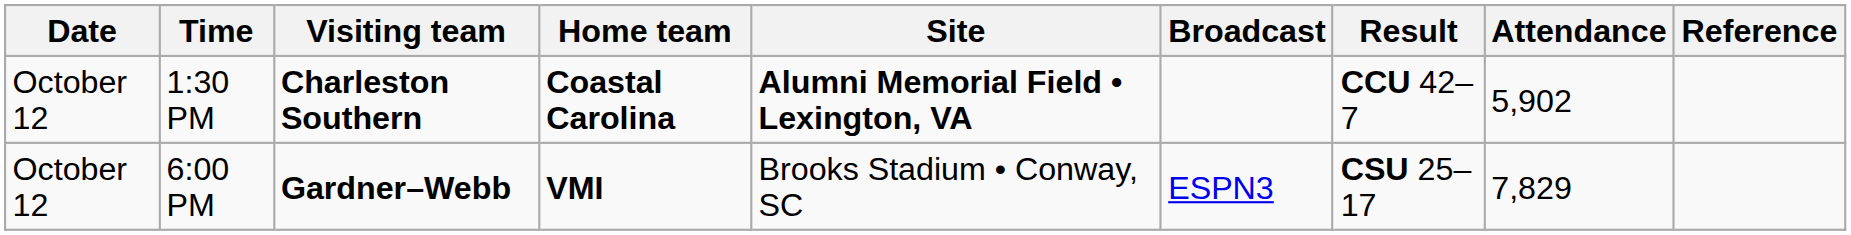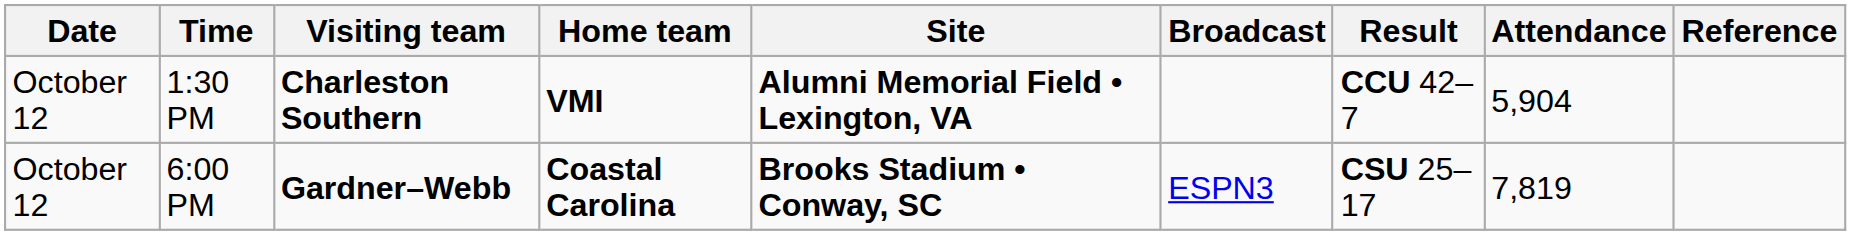 <table class="wikitable" style="font-size:95%;">
 <tr>
 <th>Date</th>
 <th>Time</th>
 <th>Visiting team</th>
 <th>Home team</th>
 <th>Site</th>
 <th>Broadcast</th>
 <th>Result</th>
 <th>Attendance</th>
 <th class="unsortable">Reference</th>
 </tr>
 <tr bgcolor=>
 <td>October 12</td>
 <td>1:30 PM</td>
 <td><strong>Charleston Southern</strong></td>
-<td><strong>Coastal Carolina</strong></td>
+<td><strong>VMI</strong></td>
 <td><strong>Alumni Memorial Field • Lexington, VA</strong></td>
 <td></td>
 <td><strong>CCU</strong> 42–7</td>
-<td>5,902</td>
+<td>5,904</td>
 <td></td>
 </tr>
 <tr bgcolor=>
 <td>October 12</td>
 <td>6:00 PM</td>
 <td><strong>Gardner–Webb</strong></td>
-<td><strong>VMI</strong></td>
-<td>Brooks Stadium • Conway, SC</td>
+<td><strong>Coastal Carolina</strong></td>
+<td><strong>Brooks Stadium • Conway, SC</strong></td>
 <td><a href='#'>ESPN3</a></td>
 <td><strong>CSU</strong> 25–17</td>
-<td>7,829</td>
+<td>7,819</td>
 <td></td>
 </tr>
 </table>
